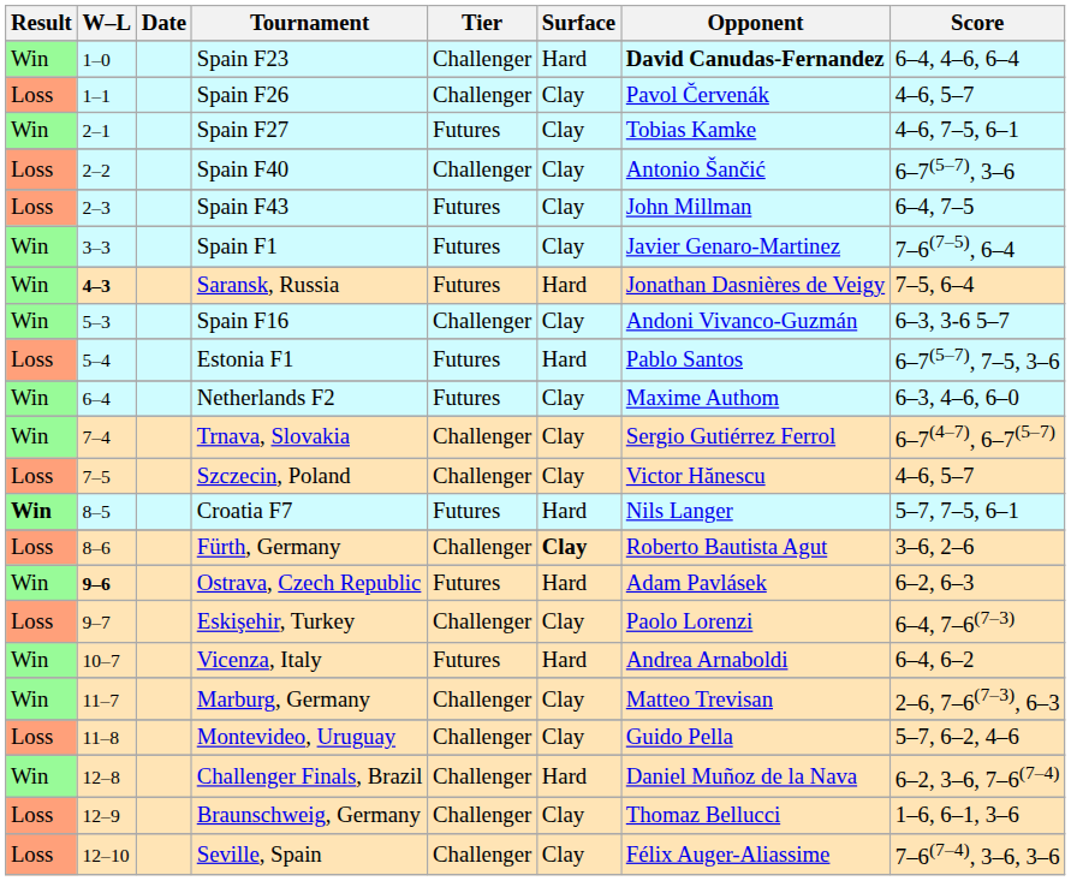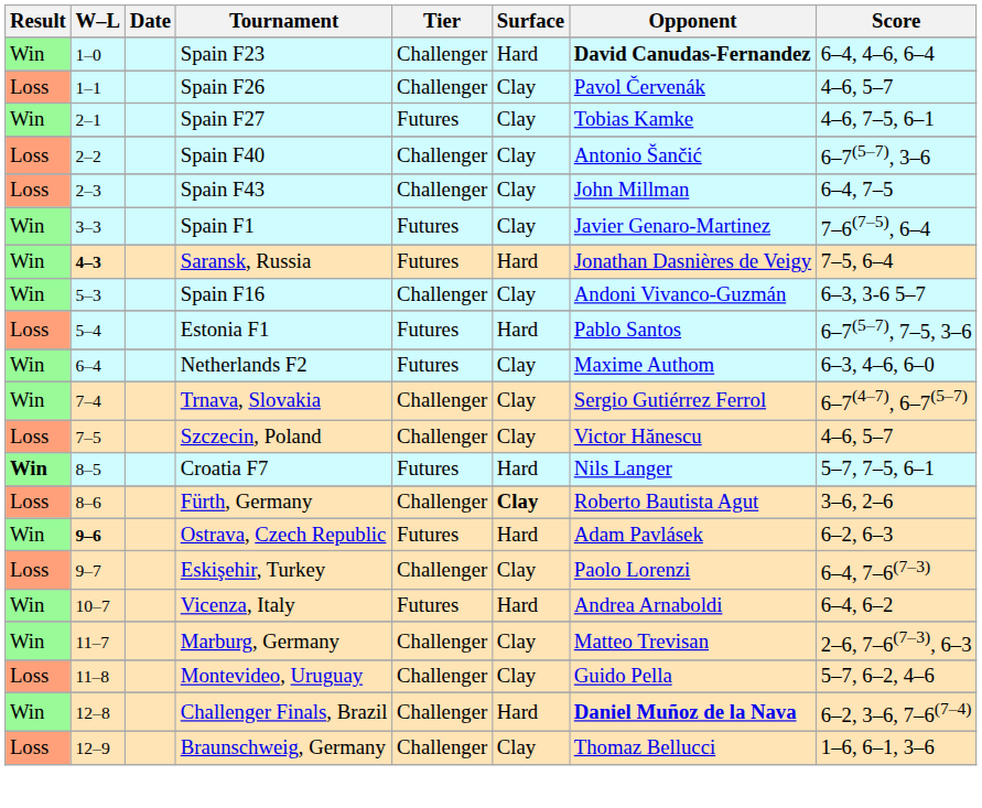 <table class="sortable wikitable">
 <tr>
 <th>Result</th>
 <th class="unsortable">W–L</th>
 <th>Date</th>
 <th>Tournament</th>
 <th>Tier</th>
 <th>Surface</th>
 <th>Opponent</th>
 <th class="unsortable">Score</th>
 </tr>
 <tr>
 </tr>
 <tr bgcolor=cffcff>
 <td bgcolor=98fb98>Win</td>
 <td><small>1–0</small></td>
 <td></td>
 <td>Spain F23</td>
 <td>Challenger</td>
 <td>Hard</td>
 <td><strong> David Canudas-Fernandez</strong></td>
 <td>6–4, 4–6, 6–4</td>
 </tr>
 <tr>
 </tr>
 <tr bgcolor=cffcff>
 <td bgcolor=ffa07a>Loss</td>
 <td><small>1–1</small></td>
 <td></td>
 <td>Spain F26</td>
 <td>Challenger</td>
 <td>Clay</td>
 <td> <a href='#'>Pavol Červenák</a></td>
 <td>4–6, 5–7</td>
 </tr>
 <tr>
 </tr>
 <tr bgcolor=cffcff>
 <td bgcolor=98fb98>Win</td>
 <td><small>2–1</small></td>
 <td></td>
 <td>Spain F27</td>
 <td>Futures</td>
 <td>Clay</td>
 <td> <a href='#'>Tobias Kamke</a></td>
 <td>4–6, 7–5, 6–1</td>
 </tr>
 <tr>
 </tr>
 <tr bgcolor=cffcff>
 <td bgcolor=ffa07a>Loss</td>
 <td><small>2–2</small></td>
 <td></td>
 <td>Spain F40</td>
 <td>Challenger</td>
 <td>Clay</td>
 <td> <a href='#'>Antonio Šančić</a></td>
 <td>6–7<sup>(5–7)</sup>, 3–6</td>
 </tr>
 <tr>
 </tr>
 <tr bgcolor=cffcff>
 <td bgcolor=ffa07a>Loss</td>
 <td><small>2–3</small></td>
 <td></td>
 <td>Spain F43</td>
-<td>Futures</td>
+<td>Challenger</td>
 <td>Clay</td>
 <td> <a href='#'>John Millman</a></td>
 <td>6–4, 7–5</td>
 </tr>
 <tr>
 </tr>
 <tr bgcolor=cffcff>
 <td bgcolor=98fb98>Win</td>
 <td><small>3–3</small></td>
 <td></td>
 <td>Spain F1</td>
 <td>Futures</td>
 <td>Clay</td>
 <td> <a href='#'>Javier Genaro-Martinez</a></td>
 <td>7–6<sup>(7–5)</sup>, 6–4</td>
 </tr>
 <tr>
 </tr>
 <tr bgcolor="moccasin">
 <td bgcolor=98fb98>Win</td>
 <td><strong><small>4–3</small></strong></td>
 <td></td>
 <td><a href='#'>Saransk</a>, Russia</td>
 <td>Futures</td>
 <td>Hard</td>
 <td> <a href='#'>Jonathan Dasnières de Veigy</a></td>
 <td>7–5, 6–4</td>
 </tr>
 <tr>
 </tr>
 <tr bgcolor=cffcff>
 <td bgcolor=98fb98>Win</td>
 <td><small>5–3</small></td>
 <td></td>
 <td>Spain F16</td>
 <td>Challenger</td>
 <td>Clay</td>
 <td> <a href='#'>Andoni Vivanco-Guzmán</a></td>
 <td>6–3, 3-6 5–7</td>
 </tr>
 <tr>
 </tr>
 <tr bgcolor=cffcff>
 <td bgcolor=ffa07a>Loss</td>
 <td><small>5–4</small></td>
 <td></td>
 <td>Estonia F1</td>
 <td>Futures</td>
 <td>Hard</td>
 <td> <a href='#'>Pablo Santos</a></td>
 <td>6–7<sup>(5–7)</sup>, 7–5, 3–6</td>
 </tr>
 <tr>
 </tr>
 <tr bgcolor=cffcff>
 <td bgcolor=98fb98>Win</td>
 <td><small>6–4</small></td>
 <td></td>
 <td>Netherlands F2</td>
 <td>Futures</td>
 <td>Clay</td>
 <td> <a href='#'>Maxime Authom</a></td>
 <td>6–3, 4–6, 6–0</td>
 </tr>
 <tr>
 </tr>
 <tr bgcolor="moccasin">
 <td bgcolor=98fb98>Win</td>
 <td><small>7–4</small></td>
 <td></td>
 <td><a href='#'>Trnava</a>, <a href='#'>Slovakia</a></td>
 <td>Challenger</td>
 <td>Clay</td>
 <td> <a href='#'>Sergio Gutiérrez Ferrol</a></td>
 <td>6–7<sup>(4–7)</sup>, 6–7<sup>(5–7)</sup></td>
 </tr>
 <tr>
 </tr>
 <tr bgcolor="moccasin">
 <td bgcolor=ffa07a>Loss</td>
 <td><small>7–5</small></td>
 <td></td>
 <td><a href='#'>Szczecin</a>, Poland</td>
 <td>Challenger</td>
 <td>Clay</td>
 <td> <a href='#'>Victor Hănescu</a></td>
 <td>4–6, 5–7</td>
 </tr>
 <tr>
 </tr>
 <tr bgcolor=cffcff>
 <td bgcolor=98fb98><strong>Win</strong></td>
 <td><small>8–5</small></td>
 <td></td>
 <td>Croatia F7</td>
 <td>Futures</td>
 <td>Hard</td>
 <td> <a href='#'>Nils Langer</a></td>
 <td>5–7, 7–5, 6–1</td>
 </tr>
 <tr>
 </tr>
 <tr bgcolor="moccasin">
 <td bgcolor=ffa07a>Loss</td>
 <td><small>8–6</small></td>
 <td></td>
 <td><a href='#'>Fürth</a>, Germany</td>
 <td>Challenger</td>
 <td><strong>Clay</strong></td>
 <td> <a href='#'>Roberto Bautista Agut</a></td>
 <td>3–6, 2–6</td>
 </tr>
 <tr>
 </tr>
 <tr bgcolor="moccasin">
 <td bgcolor=98fb98>Win</td>
 <td><strong><small>9–6</small></strong></td>
 <td></td>
 <td><a href='#'>Ostrava</a>, <a href='#'>Czech Republic</a></td>
 <td>Futures</td>
 <td>Hard</td>
 <td> <a href='#'>Adam Pavlásek</a></td>
 <td>6–2, 6–3</td>
 </tr>
 <tr>
 </tr>
 <tr bgcolor="moccasin">
 <td bgcolor=ffa07a>Loss</td>
 <td><small>9–7</small></td>
 <td></td>
 <td><a href='#'>Eskişehir</a>, Turkey</td>
 <td>Challenger</td>
 <td>Clay</td>
 <td> <a href='#'>Paolo Lorenzi</a></td>
 <td>6–4, 7–6<sup>(7–3)</sup></td>
 </tr>
 <tr>
 </tr>
 <tr bgcolor="moccasin">
 <td bgcolor=98fb98>Win</td>
 <td><small>10–7</small></td>
 <td></td>
 <td><a href='#'>Vicenza</a>, Italy</td>
 <td>Futures</td>
 <td>Hard</td>
 <td> <a href='#'>Andrea Arnaboldi</a></td>
 <td>6–4, 6–2</td>
 </tr>
 <tr>
 </tr>
 <tr bgcolor="moccasin">
 <td bgcolor=98fb98>Win</td>
 <td><small>11–7</small></td>
 <td></td>
 <td><a href='#'>Marburg</a>, Germany</td>
 <td>Challenger</td>
 <td>Clay</td>
 <td> <a href='#'>Matteo Trevisan</a></td>
 <td>2–6, 7–6<sup>(7–3)</sup>, 6–3</td>
 </tr>
 <tr>
 </tr>
 <tr bgcolor="moccasin">
 <td bgcolor=ffa07a>Loss</td>
 <td><small>11–8</small></td>
 <td></td>
 <td><a href='#'>Montevideo</a>, <a href='#'>Uruguay</a></td>
 <td>Challenger</td>
 <td>Clay</td>
 <td> <a href='#'>Guido Pella</a></td>
 <td>5–7, 6–2, 4–6</td>
 </tr>
 <tr>
 </tr>
 <tr bgcolor="moccasin">
 <td bgcolor=98fb98>Win</td>
 <td><small>12–8</small></td>
 <td></td>
 <td><a href='#'>Challenger Finals</a>, Brazil</td>
 <td>Challenger</td>
 <td>Hard</td>
-<td> <a href='#'>Daniel Muñoz de la Nava</a></td>
+<td><strong> <a href='#'>Daniel Muñoz de la Nava</a></strong></td>
 <td>6–2, 3–6, 7–6<sup>(7–4)</sup></td>
 </tr>
 <tr>
 </tr>
 <tr bgcolor="moccasin">
 <td bgcolor=ffa07a>Loss</td>
 <td><small>12–9</small></td>
 <td></td>
 <td><a href='#'>Braunschweig</a>, Germany</td>
 <td>Challenger</td>
 <td>Clay</td>
 <td> <a href='#'>Thomaz Bellucci</a></td>
 <td>1–6, 6–1, 3–6</td>
 </tr>
 <tr>
 </tr>
-<tr bgcolor="moccasin">
-<td bgcolor=ffa07a>Loss</td>
-<td><small>12–10</small></td>
-<td></td>
-<td><a href='#'>Seville</a>, Spain</td>
-<td>Challenger</td>
-<td>Clay</td>
-<td> <a href='#'>Félix Auger-Aliassime</a></td>
-<td>7–6<sup>(7–4)</sup>, 3–6, 3–6</td>
-</tr>
 <tr>
 </tr>
 </table>
